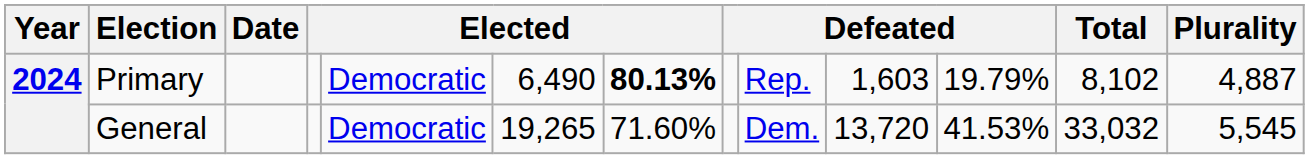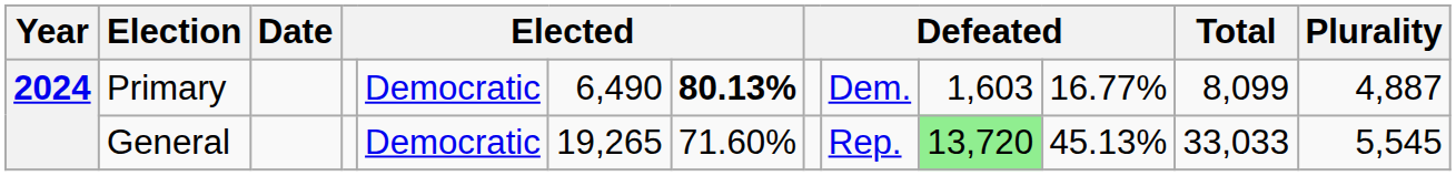 <table class="wikitable">
 <tr>
 <th>Year</th>
 <th>Election</th>
 <th>Date</th>
 <th colspan="4">Elected</th>
 <th colspan="4">Defeated</th>
 <th>Total</th>
 <th>Plurality</th>
 </tr>
 <tr>
 <th rowspan="2" valign="top"><a href='#'>2024</a></th>
 <td valign="top">Primary</td>
 <td valign="top"></td>
 <td valign="top"></td>
 <td valign="top" ><a href='#'>Democratic</a></td>
 <td align="right" valign="top">6,490</td>
 <td align="right" valign="top"><strong>80.13%</strong></td>
 <td valign="top"></td>
-<td valign="top" ><a href='#'>Rep.</a></td>
+<td valign="top" ><a href='#'>Dem.</a></td>
 <td align="right" valign="top">1,603</td>
-<td align="right" valign="top">19.79%</td>
-<td align="right" valign="top">8,102</td>
+<td align="right" valign="top">16.77%</td>
+<td align="right" valign="top">8,099</td>
 <td align="right" valign="top">4,887</td>
 </tr>
 <tr>
 <td valign="top">General</td>
 <td valign="top"></td>
 <td valign="top"></td>
 <td valign="top" ><a href='#'>Democratic</a></td>
 <td align="right" valign="top">19,265</td>
 <td align="right" valign="top">71.60%</td>
 <td valign="top"></td>
-<td valign="top" ><a href='#'>Dem.</a></td>
-<td align="right" valign="top">13,720</td>
-<td align="right" valign="top">41.53%</td>
-<td align="right" valign="top">33,032</td>
+<td valign="top" ><a href='#'>Rep.</a></td>
+<td align="right" valign="top" style="background: lightgreen;">13,720</td>
+<td align="right" valign="top">45.13%</td>
+<td align="right" valign="top">33,033</td>
 <td align="right" valign="top">5,545</td>
 </tr>
 </table>
